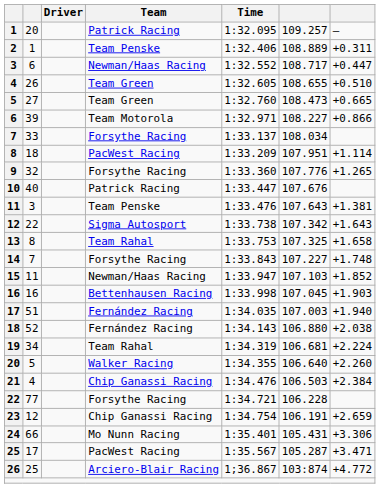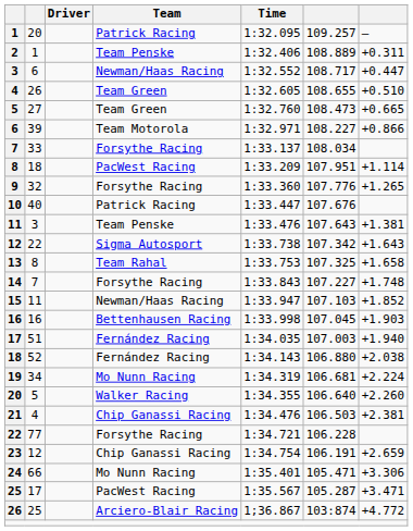 <table class="wikitable sortable" style="font-size: 95%;">
 <tr>
 <th scope="col"></th>
 <th scope="col"></th>
 <th scope="col">Driver</th>
 <th scope="col">Team</th>
 <th scope="col">Time</th>
 <th scope="col"></th>
 <th scope="col"></th>
 </tr>
 <tr>
 <th scope="row">1</th>
 <td align="center">20</td>
 <td></td>
 <td><a href='#'>Patrick Racing</a></td>
 <td>1:32.095</td>
 <td>109.257</td>
 <td>—</td>
 </tr>
 <tr>
 <th scope="row">2</th>
 <td align="center">1</td>
 <td></td>
 <td><a href='#'>Team Penske</a></td>
 <td>1:32.406</td>
 <td>108.889</td>
 <td>+0.311</td>
 </tr>
 <tr>
 <th scope="row">3</th>
 <td align="center">6</td>
 <td></td>
 <td><a href='#'>Newman/Haas Racing</a></td>
 <td>1:32.552</td>
 <td>108.717</td>
 <td>+0.447</td>
 </tr>
 <tr>
 <th scope="row">4</th>
 <td align="center">26</td>
 <td></td>
 <td><a href='#'>Team Green</a></td>
 <td>1:32.605</td>
 <td>108.655</td>
 <td>+0.510</td>
 </tr>
 <tr>
 <th scope="row">5</th>
 <td align="center">27</td>
 <td></td>
 <td>Team Green</td>
 <td>1:32.760</td>
 <td>108.473</td>
 <td>+0.665</td>
 </tr>
 <tr>
 <th scope="row">6</th>
 <td align="center">39</td>
 <td></td>
 <td>Team Motorola</td>
 <td>1:32.971</td>
 <td>108.227</td>
 <td>+0.866</td>
 </tr>
 <tr>
 <th scope="row">7</th>
 <td align="center">33</td>
 <td></td>
 <td><a href='#'>Forsythe Racing</a></td>
 <td>1:33.137</td>
 <td>108.034</td>
 <td></td>
 </tr>
 <tr>
 <th scope="row">8</th>
 <td align="center">18</td>
 <td></td>
 <td><a href='#'>PacWest Racing</a></td>
 <td>1:33.209</td>
 <td>107.951</td>
 <td>+1.114</td>
 </tr>
 <tr>
 <th scope="row">9</th>
 <td align="center">32</td>
 <td></td>
 <td>Forsythe Racing</td>
 <td>1:33.360</td>
 <td>107.776</td>
 <td>+1.265</td>
 </tr>
 <tr>
 <th scope="row">10</th>
 <td align="center">40</td>
 <td></td>
 <td>Patrick Racing</td>
 <td>1:33.447</td>
 <td>107.676</td>
 <td></td>
 </tr>
 <tr>
 <th scope="row">11</th>
 <td align="center">3</td>
 <td></td>
 <td>Team Penske</td>
 <td>1:33.476</td>
 <td>107.643</td>
 <td>+1.381</td>
 </tr>
 <tr>
 <th scope="row">12</th>
 <td align="center">22</td>
 <td></td>
 <td><a href='#'>Sigma Autosport</a></td>
 <td>1:33.738</td>
 <td>107.342</td>
 <td>+1.643</td>
 </tr>
 <tr>
 <th scope="row">13</th>
 <td align="center">8</td>
 <td></td>
 <td><a href='#'>Team Rahal</a></td>
 <td>1:33.753</td>
 <td>107.325</td>
 <td>+1.658</td>
 </tr>
 <tr>
 <th scope="row">14</th>
 <td align="center">7</td>
 <td></td>
 <td>Forsythe Racing</td>
 <td>1:33.843</td>
 <td>107.227</td>
 <td>+1.748</td>
 </tr>
 <tr>
 <th scope="row">15</th>
 <td align="center">11</td>
 <td></td>
 <td>Newman/Haas Racing</td>
 <td>1:33.947</td>
 <td>107.103</td>
 <td>+1.852</td>
 </tr>
 <tr>
 <th scope="row">16</th>
 <td align="center">16</td>
 <td></td>
 <td><a href='#'>Bettenhausen Racing</a></td>
 <td>1:33.998</td>
 <td>107.045</td>
 <td>+1.903</td>
 </tr>
 <tr>
 <th scope="row">17</th>
 <td align="center">51</td>
 <td></td>
 <td><a href='#'>Fernández Racing</a></td>
 <td>1:34.035</td>
 <td>107.003</td>
 <td>+1.940</td>
 </tr>
 <tr>
 <th scope="row">18</th>
 <td align="center">52</td>
 <td></td>
 <td>Fernández Racing</td>
 <td>1:34.143</td>
 <td>106.880</td>
 <td>+2.038</td>
 </tr>
 <tr>
 <th scope="row">19</th>
 <td align="center">34</td>
 <td></td>
-<td>Team Rahal</td>
+<td><a href='#'>Mo Nunn Racing</a></td>
 <td>1:34.319</td>
 <td>106.681</td>
 <td>+2.224</td>
 </tr>
 <tr>
 <th scope="row">20</th>
 <td align="center">5</td>
 <td></td>
 <td><a href='#'>Walker Racing</a></td>
 <td>1:34.355</td>
 <td>106.640</td>
 <td>+2.260</td>
 </tr>
 <tr>
 <th scope="row">21</th>
 <td align="center">4</td>
 <td></td>
 <td><a href='#'>Chip Ganassi Racing</a></td>
 <td>1:34.476</td>
 <td>106.503</td>
-<td>+2.384</td>
+<td>+2.381</td>
 </tr>
 <tr>
 <th scope="row">22</th>
 <td align="center">77</td>
 <td></td>
 <td>Forsythe Racing</td>
 <td>1:34.721</td>
 <td>106.228</td>
 <td></td>
 </tr>
 <tr>
 <th scope="row">23</th>
 <td align="center">12</td>
 <td></td>
 <td>Chip Ganassi Racing</td>
 <td>1:34.754</td>
 <td>106.191</td>
 <td>+2.659</td>
 </tr>
 <tr>
 <th scope="row">24</th>
 <td align="center">66</td>
 <td></td>
 <td>Mo Nunn Racing</td>
 <td>1:35.401</td>
-<td>105.431</td>
+<td>105.471</td>
 <td>+3.306</td>
 </tr>
 <tr>
 <th scope="row">25</th>
 <td align="center">17</td>
 <td></td>
 <td>PacWest Racing</td>
 <td>1:35.567</td>
 <td>105.287</td>
 <td>+3.471</td>
 </tr>
 <tr>
 <th scope="row">26</th>
 <td align="center">25</td>
 <td></td>
 <td><a href='#'>Arciero-Blair Racing</a></td>
 <td>1;36.867</td>
 <td>103:874</td>
 <td>+4.772</td>
 </tr>
 <tr class="unsortable">
 <td colspan="8"></td>
 </tr>
 </table>
